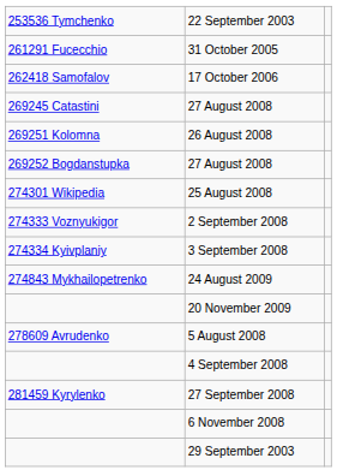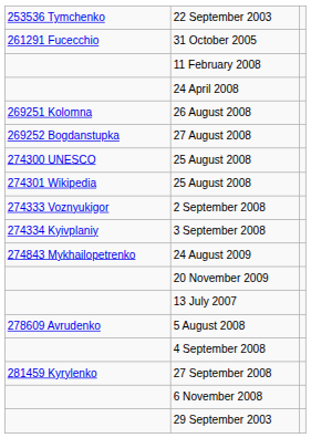 <table class="wikitable" style="font-size: 89%; float: left; width: 27em; margin-right: 1em; line-height: 1.65em !important; height: 540px">
 <tr>
 <td><a href='#'>253536 Tymchenko</a></td>
 <td>22 September 2003</td>
 <td></td>
 </tr>
 <tr>
 <td><a href='#'>261291 Fucecchio</a></td>
 <td>31 October 2005</td>
 <td></td>
 </tr>
 <tr>
-<td><a href='#'>262418 Samofalov</a></td>
-<td>17 October 2006</td>
+<td></td>
+<td>11 February 2008</td>
 <td></td>
 </tr>
 <tr>
-<td><a href='#'>269245 Catastini</a></td>
-<td>27 August 2008</td>
+<td></td>
+<td>24 April 2008</td>
 <td></td>
 </tr>
 <tr>
 <td><a href='#'>269251 Kolomna</a></td>
 <td>26 August 2008</td>
 <td></td>
 </tr>
 <tr>
 <td><a href='#'>269252 Bogdanstupka</a></td>
 <td>27 August 2008</td>
+<td></td>
+</tr>
+<tr>
+<td><a href='#'>274300 UNESCO</a></td>
+<td>25 August 2008</td>
 <td></td>
 </tr>
 <tr>
 <td><a href='#'>274301 Wikipedia</a></td>
 <td>25 August 2008</td>
 <td></td>
 </tr>
 <tr>
 <td><a href='#'>274333 Voznyukigor</a></td>
 <td>2 September 2008</td>
 <td></td>
 </tr>
 <tr>
 <td><a href='#'>274334 Kyivplaniy</a></td>
 <td>3 September 2008</td>
 <td></td>
 </tr>
 <tr>
 <td><a href='#'>274843 Mykhailopetrenko</a></td>
 <td>24 August 2009</td>
 <td></td>
 </tr>
 <tr>
 <td></td>
 <td>20 November 2009</td>
 <td></td>
 </tr>
 <tr>
+<td></td>
+<td>13 July 2007</td>
+<td></td>
+</tr>
+<tr>
 <td><a href='#'>278609 Avrudenko</a></td>
 <td>5 August 2008</td>
 <td></td>
 </tr>
 <tr>
 <td></td>
 <td>4 September 2008</td>
 <td></td>
 </tr>
 <tr>
 <td><a href='#'>281459 Kyrylenko</a></td>
 <td>27 September 2008</td>
 <td></td>
 </tr>
 <tr>
 <td></td>
 <td>6 November 2008</td>
 <td></td>
 </tr>
 <tr>
 <td></td>
 <td>29 September 2003</td>
 <td></td>
 </tr>
 </table>
